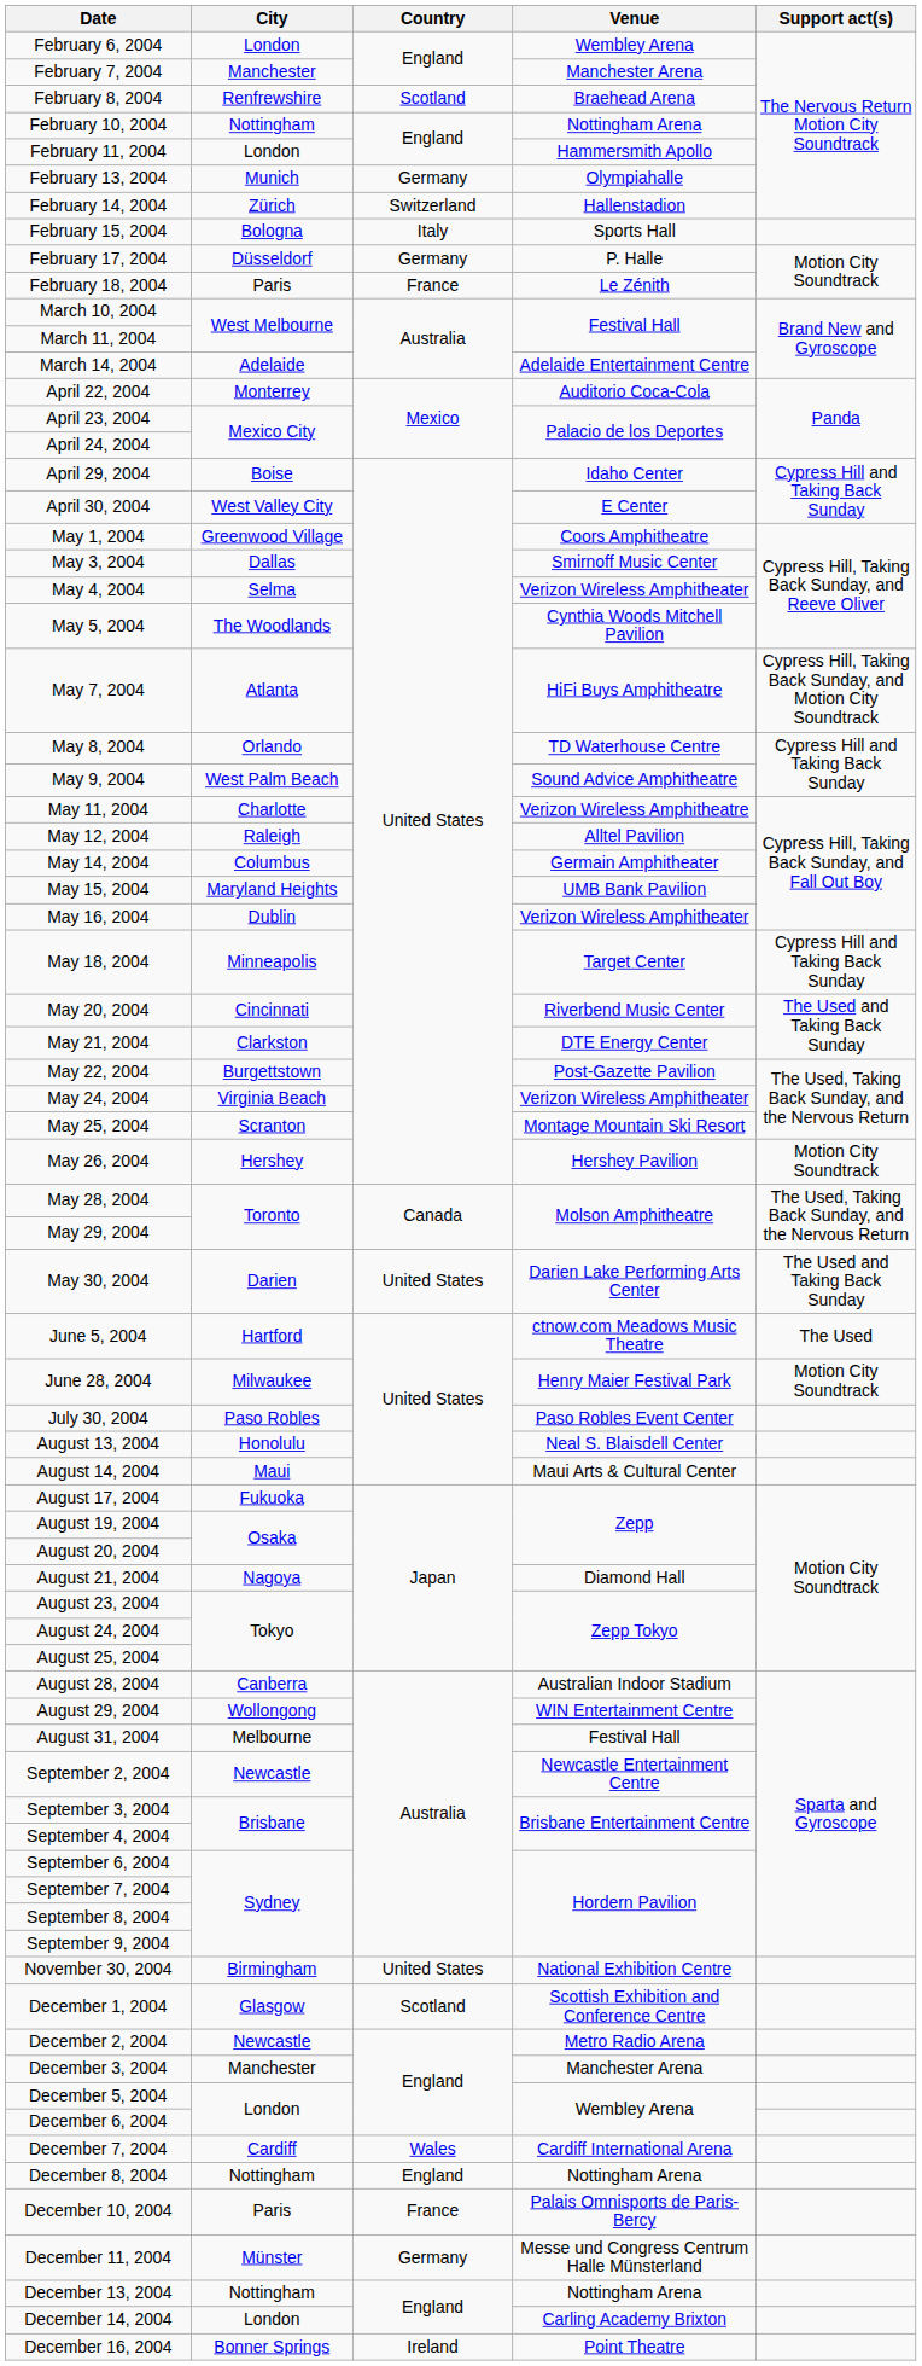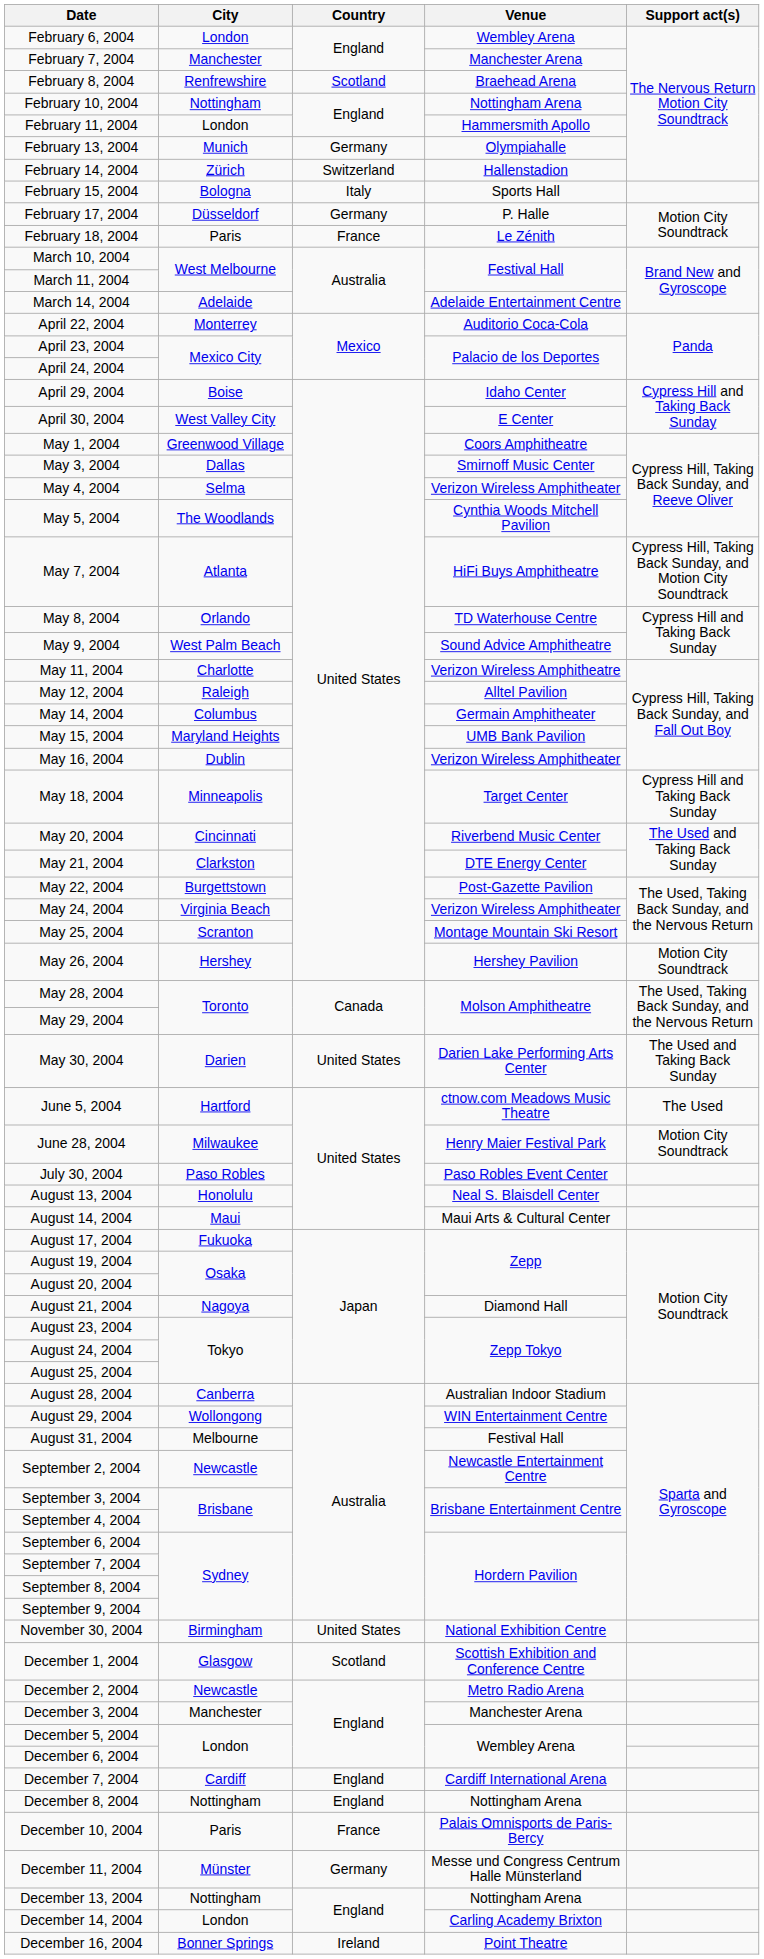 <table class="wikitable plainrowheaders" style="text-align:center;">
 <tr>
 <th scope="col" style="width:12em;">Date</th>
 <th scope="col" style="width:10em;">City</th>
 <th scope="col" style="width:10em;">Country</th>
 <th scope="col" style="width:16em;">Venue</th>
 <th scope="col" style="width:10em;">Support act(s)</th>
 </tr>
 <tr>
 <td>February 6, 2004</td>
 <td><a href='#'>London</a></td>
 <td rowspan="2">England</td>
 <td><a href='#'>Wembley Arena</a></td>
 <td rowspan="7"><a href='#'>The Nervous Return</a><br><a href='#'>Motion City Soundtrack</a></td>
 </tr>
 <tr>
 <td>February 7, 2004</td>
 <td><a href='#'>Manchester</a></td>
 <td><a href='#'>Manchester Arena</a></td>
 </tr>
 <tr>
 <td>February 8, 2004</td>
 <td><a href='#'>Renfrewshire</a></td>
 <td><a href='#'>Scotland</a></td>
 <td><a href='#'>Braehead Arena</a></td>
 </tr>
 <tr>
 <td>February 10, 2004</td>
 <td><a href='#'>Nottingham</a></td>
 <td rowspan="2">England</td>
 <td><a href='#'>Nottingham Arena</a></td>
 </tr>
 <tr>
 <td>February 11, 2004</td>
 <td>London</td>
 <td><a href='#'>Hammersmith Apollo</a></td>
 </tr>
 <tr>
 <td>February 13, 2004</td>
 <td><a href='#'>Munich</a></td>
 <td>Germany</td>
 <td><a href='#'>Olympiahalle</a></td>
 </tr>
 <tr>
 <td>February 14, 2004</td>
 <td><a href='#'>Zürich</a></td>
 <td>Switzerland</td>
 <td><a href='#'>Hallenstadion</a></td>
 </tr>
 <tr>
 <td>February 15, 2004</td>
 <td><a href='#'>Bologna</a></td>
 <td>Italy</td>
 <td>Sports Hall</td>
 <td></td>
 </tr>
 <tr>
 <td>February 17, 2004</td>
 <td><a href='#'>Düsseldorf</a></td>
 <td>Germany</td>
 <td>P. Halle</td>
 <td rowspan="2">Motion City Soundtrack</td>
 </tr>
 <tr>
 <td>February 18, 2004</td>
 <td>Paris</td>
 <td>France</td>
 <td><a href='#'>Le Zénith</a></td>
 </tr>
 <tr>
 <td>March 10, 2004</td>
 <td rowspan="2"><a href='#'>West Melbourne</a></td>
 <td rowspan="3">Australia</td>
 <td rowspan="2"><a href='#'>Festival Hall</a></td>
 <td rowspan="3"><a href='#'>Brand New</a> and <a href='#'>Gyroscope</a></td>
 </tr>
 <tr>
 <td>March 11, 2004</td>
 </tr>
 <tr>
 <td>March 14, 2004</td>
 <td><a href='#'>Adelaide</a></td>
 <td><a href='#'>Adelaide Entertainment Centre</a></td>
 </tr>
 <tr>
 <td>April 22, 2004</td>
 <td><a href='#'>Monterrey</a></td>
 <td rowspan="3"><a href='#'>Mexico</a></td>
 <td><a href='#'>Auditorio Coca-Cola</a></td>
 <td rowspan="3"><a href='#'>Panda</a></td>
 </tr>
 <tr>
 <td>April 23, 2004</td>
 <td rowspan="2"><a href='#'>Mexico City</a></td>
 <td rowspan="2"><a href='#'>Palacio de los Deportes</a></td>
 </tr>
 <tr>
 <td>April 24, 2004</td>
 </tr>
 <tr>
 <td>April 29, 2004</td>
 <td><a href='#'>Boise</a></td>
 <td rowspan="21">United States</td>
 <td><a href='#'>Idaho Center</a></td>
 <td rowspan="2"><a href='#'>Cypress Hill</a> and <a href='#'>Taking Back Sunday</a></td>
 </tr>
 <tr>
 <td>April 30, 2004</td>
 <td><a href='#'>West Valley City</a></td>
 <td><a href='#'>E Center</a></td>
 </tr>
 <tr>
 <td>May 1, 2004</td>
 <td><a href='#'>Greenwood Village</a></td>
 <td><a href='#'>Coors Amphitheatre</a></td>
 <td rowspan="4">Cypress Hill, Taking Back Sunday, and <a href='#'>Reeve Oliver</a></td>
 </tr>
 <tr>
 <td>May 3, 2004</td>
 <td><a href='#'>Dallas</a></td>
 <td><a href='#'>Smirnoff Music Center</a></td>
 </tr>
 <tr>
 <td>May 4, 2004</td>
 <td><a href='#'>Selma</a></td>
 <td><a href='#'>Verizon Wireless Amphitheater</a></td>
 </tr>
 <tr>
 <td>May 5, 2004</td>
 <td><a href='#'>The Woodlands</a></td>
 <td><a href='#'>Cynthia Woods Mitchell Pavilion</a></td>
 </tr>
 <tr>
 <td>May 7, 2004</td>
 <td><a href='#'>Atlanta</a></td>
 <td><a href='#'>HiFi Buys Amphitheatre</a></td>
 <td>Cypress Hill, Taking Back Sunday, and Motion City Soundtrack</td>
 </tr>
 <tr>
 <td>May 8, 2004</td>
 <td><a href='#'>Orlando</a></td>
 <td><a href='#'>TD Waterhouse Centre</a></td>
 <td rowspan="2">Cypress Hill and Taking Back Sunday</td>
 </tr>
 <tr>
 <td>May 9, 2004</td>
 <td><a href='#'>West Palm Beach</a></td>
 <td><a href='#'>Sound Advice Amphitheatre</a></td>
 </tr>
 <tr>
 <td>May 11, 2004</td>
 <td><a href='#'>Charlotte</a></td>
 <td><a href='#'>Verizon Wireless Amphitheatre</a></td>
 <td rowspan="5">Cypress Hill, Taking Back Sunday, and <a href='#'>Fall Out Boy</a></td>
 </tr>
 <tr>
 <td>May 12, 2004</td>
 <td><a href='#'>Raleigh</a></td>
 <td><a href='#'>Alltel Pavilion</a></td>
 </tr>
 <tr>
 <td>May 14, 2004</td>
 <td><a href='#'>Columbus</a></td>
 <td><a href='#'>Germain Amphitheater</a></td>
 </tr>
 <tr>
 <td>May 15, 2004</td>
 <td><a href='#'>Maryland Heights</a></td>
 <td><a href='#'>UMB Bank Pavilion</a></td>
 </tr>
 <tr>
 <td>May 16, 2004</td>
 <td><a href='#'>Dublin</a></td>
 <td><a href='#'>Verizon Wireless Amphitheater</a></td>
 </tr>
 <tr>
 <td>May 18, 2004</td>
 <td><a href='#'>Minneapolis</a></td>
 <td><a href='#'>Target Center</a></td>
 <td>Cypress Hill and Taking Back Sunday</td>
 </tr>
 <tr>
 <td>May 20, 2004</td>
 <td><a href='#'>Cincinnati</a></td>
 <td><a href='#'>Riverbend Music Center</a></td>
 <td rowspan="2"><a href='#'>The Used</a> and Taking Back Sunday</td>
 </tr>
 <tr>
 <td>May 21, 2004</td>
 <td><a href='#'>Clarkston</a></td>
 <td><a href='#'>DTE Energy Center</a></td>
 </tr>
 <tr>
 <td>May 22, 2004</td>
 <td><a href='#'>Burgettstown</a></td>
 <td><a href='#'>Post-Gazette Pavilion</a></td>
 <td rowspan="3">The Used, Taking Back Sunday, and the Nervous Return</td>
 </tr>
 <tr>
 <td>May 24, 2004</td>
 <td><a href='#'>Virginia Beach</a></td>
 <td><a href='#'>Verizon Wireless Amphitheater</a></td>
 </tr>
 <tr>
 <td>May 25, 2004</td>
 <td><a href='#'>Scranton</a></td>
 <td><a href='#'>Montage Mountain Ski Resort</a></td>
 </tr>
 <tr>
 <td>May 26, 2004</td>
 <td><a href='#'>Hershey</a></td>
 <td><a href='#'>Hershey Pavilion</a></td>
 <td>Motion City Soundtrack</td>
 </tr>
 <tr>
 <td>May 28, 2004</td>
 <td rowspan="2"><a href='#'>Toronto</a></td>
 <td rowspan="2">Canada</td>
 <td rowspan="2"><a href='#'>Molson Amphitheatre</a></td>
 <td rowspan="2">The Used, Taking Back Sunday, and the Nervous Return</td>
 </tr>
 <tr>
 <td>May 29, 2004</td>
 </tr>
 <tr>
 <td>May 30, 2004</td>
 <td><a href='#'>Darien</a></td>
 <td>United States</td>
 <td><a href='#'>Darien Lake Performing Arts Center</a></td>
 <td>The Used and Taking Back Sunday</td>
 </tr>
 <tr>
 <td>June 5, 2004</td>
 <td><a href='#'>Hartford</a></td>
 <td rowspan="5">United States</td>
 <td><a href='#'>ctnow.com Meadows Music Theatre</a></td>
 <td>The Used</td>
 </tr>
 <tr>
 <td>June 28, 2004</td>
 <td><a href='#'>Milwaukee</a></td>
 <td><a href='#'>Henry Maier Festival Park</a></td>
 <td>Motion City Soundtrack</td>
 </tr>
 <tr>
 <td>July 30, 2004</td>
 <td><a href='#'>Paso Robles</a></td>
 <td><a href='#'>Paso Robles Event Center</a></td>
 <td></td>
 </tr>
 <tr>
 <td>August 13, 2004</td>
 <td><a href='#'>Honolulu</a></td>
 <td><a href='#'>Neal S. Blaisdell Center</a></td>
 <td></td>
 </tr>
 <tr>
 <td>August 14, 2004</td>
 <td><a href='#'>Maui</a></td>
 <td>Maui Arts & Cultural Center</td>
 <td></td>
 </tr>
 <tr>
 <td>August 17, 2004</td>
 <td><a href='#'>Fukuoka</a></td>
 <td rowspan="7">Japan</td>
 <td rowspan="3"><a href='#'>Zepp</a></td>
 <td rowspan="7">Motion City Soundtrack</td>
 </tr>
 <tr>
 <td>August 19, 2004</td>
 <td rowspan="2"><a href='#'>Osaka</a></td>
 </tr>
 <tr>
 <td>August 20, 2004</td>
 </tr>
 <tr>
 <td>August 21, 2004</td>
 <td><a href='#'>Nagoya</a></td>
 <td>Diamond Hall</td>
 </tr>
 <tr>
 <td>August 23, 2004</td>
 <td rowspan="3">Tokyo</td>
 <td rowspan="3"><a href='#'>Zepp Tokyo</a></td>
 </tr>
 <tr>
 <td>August 24, 2004</td>
 </tr>
 <tr>
 <td>August 25, 2004</td>
 </tr>
 <tr>
 <td>August 28, 2004</td>
 <td><a href='#'>Canberra</a></td>
 <td rowspan="10">Australia</td>
 <td>Australian Indoor Stadium</td>
 <td rowspan="10"><a href='#'>Sparta</a> and <a href='#'>Gyroscope</a></td>
 </tr>
 <tr>
 <td>August 29, 2004</td>
 <td><a href='#'>Wollongong</a></td>
 <td><a href='#'>WIN Entertainment Centre</a></td>
 </tr>
 <tr>
 <td>August 31, 2004</td>
 <td>Melbourne</td>
 <td>Festival Hall</td>
 </tr>
 <tr>
 <td>September 2, 2004</td>
 <td><a href='#'>Newcastle</a></td>
 <td><a href='#'>Newcastle Entertainment Centre</a></td>
 </tr>
 <tr>
 <td>September 3, 2004</td>
 <td rowspan="2"><a href='#'>Brisbane</a></td>
 <td rowspan="2"><a href='#'>Brisbane Entertainment Centre</a></td>
 </tr>
 <tr>
 <td>September 4, 2004</td>
 </tr>
 <tr>
 <td>September 6, 2004</td>
 <td rowspan="4"><a href='#'>Sydney</a></td>
 <td rowspan="4"><a href='#'>Hordern Pavilion</a></td>
 </tr>
 <tr>
 <td>September 7, 2004</td>
 </tr>
 <tr>
 <td>September 8, 2004</td>
 </tr>
 <tr>
 <td>September 9, 2004</td>
 </tr>
 <tr>
 <td>November 30, 2004</td>
 <td><a href='#'>Birmingham</a></td>
 <td>United States</td>
 <td><a href='#'>National Exhibition Centre</a></td>
 <td></td>
 </tr>
 <tr>
 <td>December 1, 2004</td>
 <td><a href='#'>Glasgow</a></td>
 <td>Scotland</td>
 <td><a href='#'>Scottish Exhibition and Conference Centre</a></td>
 <td></td>
 </tr>
 <tr>
 <td>December 2, 2004</td>
 <td><a href='#'>Newcastle</a></td>
 <td rowspan="4">England</td>
 <td><a href='#'>Metro Radio Arena</a></td>
 <td></td>
 </tr>
 <tr>
 <td>December 3, 2004</td>
 <td>Manchester</td>
 <td>Manchester Arena</td>
 <td></td>
 </tr>
 <tr>
 <td>December 5, 2004</td>
 <td rowspan="2">London</td>
 <td rowspan="2">Wembley Arena</td>
 <td></td>
 </tr>
 <tr>
 <td>December 6, 2004</td>
 <td></td>
 </tr>
 <tr>
 <td>December 7, 2004</td>
 <td><a href='#'>Cardiff</a></td>
-<td><a href='#'>Wales</a></td>
+<td>England</td>
 <td><a href='#'>Cardiff International Arena</a></td>
 <td></td>
 </tr>
 <tr>
 <td>December 8, 2004</td>
 <td>Nottingham</td>
 <td>England</td>
 <td>Nottingham Arena</td>
 <td></td>
 </tr>
 <tr>
 <td>December 10, 2004</td>
 <td>Paris</td>
 <td>France</td>
 <td><a href='#'>Palais Omnisports de Paris-Bercy</a></td>
 <td></td>
 </tr>
 <tr>
 <td>December 11, 2004</td>
 <td><a href='#'>Münster</a></td>
 <td>Germany</td>
 <td>Messe und Congress Centrum Halle Münsterland</td>
 <td></td>
 </tr>
 <tr>
 <td>December 13, 2004</td>
 <td>Nottingham</td>
 <td rowspan="2">England</td>
 <td>Nottingham Arena</td>
 <td></td>
 </tr>
 <tr>
 <td>December 14, 2004</td>
 <td>London</td>
 <td><a href='#'>Carling Academy Brixton</a></td>
 <td></td>
 </tr>
 <tr>
 <td>December 16, 2004</td>
 <td><a href='#'>Bonner Springs</a></td>
 <td>Ireland</td>
 <td><a href='#'>Point Theatre</a></td>
 <td></td>
 </tr>
 </table>
